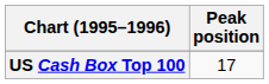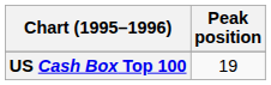 <table class="wikitable plainrowheaders sortable" style="text-align:center">
 <tr>
 <th scope="col">Chart (1995–1996)</th>
 <th scope="col">Peak<br>position</th>
 </tr>
 <tr>
 </tr>
 <tr>
 </tr>
 <tr>
 </tr>
 <tr>
 </tr>
 <tr>
 </tr>
 <tr>
 </tr>
 <tr>
 </tr>
 <tr>
 </tr>
 <tr>
 </tr>
 <tr>
 <th scope="row">US <a href='#'><em>Cash Box</em> Top 100</a></th>
-<td align="center">17</td>
+<td align="center">19</td>
 </tr>
 </table>
